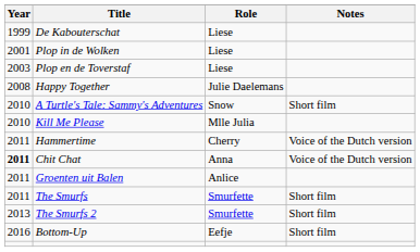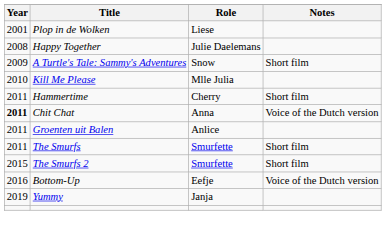 <table class="wikitable sortable">
 <tr>
 </tr>
 <tr>
 <th>Year</th>
 <th>Title</th>
 <th>Role</th>
 <th class="unsortable">Notes</th>
 </tr>
 <tr>
-<td>1999</td>
-<td><em>De Kabouterschat</em></td>
-<td>Liese</td>
-<td></td>
-</tr>
-<tr>
 <td>2001</td>
 <td><em>Plop in de Wolken</em></td>
-<td>Liese</td>
-<td></td>
-</tr>
-<tr>
-<td>2003</td>
-<td><em>Plop en de Toverstaf</em></td>
 <td>Liese</td>
 <td></td>
 </tr>
 <tr>
 <td>2008</td>
 <td><em>Happy Together</em></td>
 <td>Julie Daelemans</td>
 <td></td>
 </tr>
 <tr>
-<td>2010</td>
+<td>2009</td>
 <td><em><a href='#'>A Turtle's Tale: Sammy's Adventures</a></em></td>
 <td>Snow</td>
 <td>Short film</td>
 </tr>
 <tr>
 <td>2010</td>
 <td><em><a href='#'>Kill Me Please</a></em></td>
 <td>Mlle Julia</td>
 <td></td>
 </tr>
 <tr>
 <td>2011</td>
 <td><em>Hammertime</em></td>
 <td>Cherry</td>
-<td>Voice of the Dutch version</td>
+<td>Short film</td>
 </tr>
 <tr>
 <td><strong>2011</strong></td>
 <td><em>Chit Chat</em></td>
 <td>Anna</td>
 <td>Voice of the Dutch version</td>
 </tr>
 <tr>
 <td>2011</td>
 <td><em><a href='#'>Groenten uit Balen</a></em></td>
 <td>Anlice</td>
 <td></td>
 </tr>
 <tr>
 <td>2011</td>
 <td><em><a href='#'>The Smurfs</a></em></td>
 <td><a href='#'>Smurfette</a></td>
 <td>Short film</td>
 </tr>
 <tr>
-<td>2013</td>
+<td>2015</td>
 <td><em><a href='#'>The Smurfs 2</a></em></td>
 <td><a href='#'>Smurfette</a></td>
 <td>Short film</td>
 </tr>
 <tr>
 <td>2016</td>
 <td><em>Bottom-Up</em></td>
 <td>Eefje</td>
-<td>Short film</td>
+<td>Voice of the Dutch version</td>
+</tr>
+<tr>
+<td>2019</td>
+<td><em><a href='#'>Yummy</a></em></td>
+<td>Janja</td>
+<td></td>
 </tr>
 <tr>
 <td></td>
 <td></td>
 <td></td>
 <td></td>
 </tr>
 </table>
